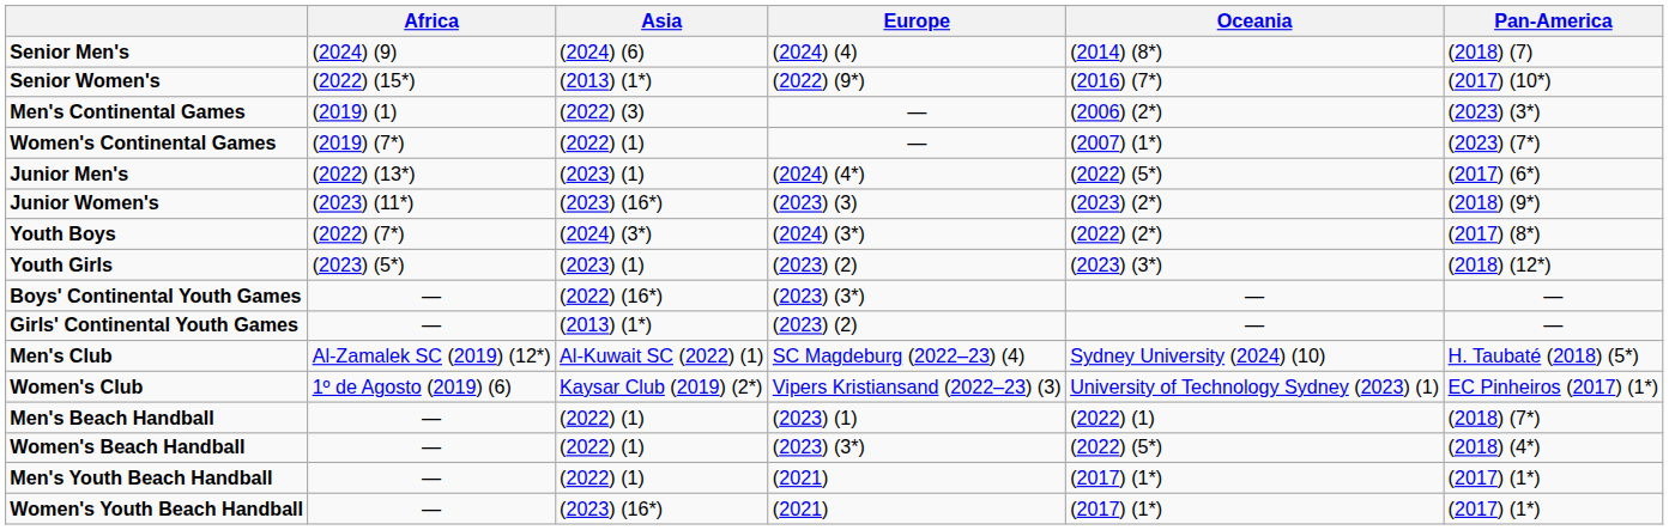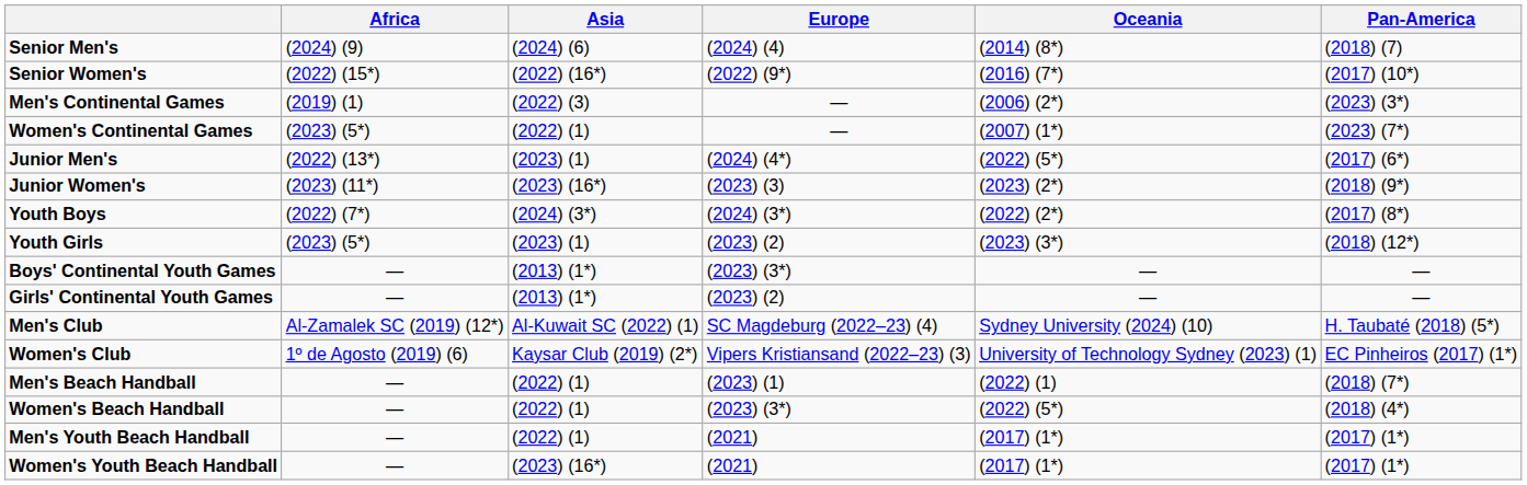 <table class=wikitable style= font-size:90%>
 <tr>
 <th></th>
 <th><a href='#'>Africa</a></th>
 <th><a href='#'>Asia</a></th>
 <th><a href='#'>Europe</a></th>
 <th><a href='#'>Oceania</a></th>
 <th><a href='#'>Pan-America</a></th>
 </tr>
 <tr>
 <td><strong>Senior Men's</strong></td>
 <td> (<a href='#'>2024</a>) (9)</td>
 <td> (<a href='#'>2024</a>) (6)</td>
 <td> (<a href='#'>2024</a>) (4)</td>
 <td> (<a href='#'>2014</a>) (8*)</td>
 <td> (<a href='#'>2018</a>) (7)</td>
 </tr>
 <tr>
 <td><strong>Senior Women's</strong></td>
 <td> (<a href='#'>2022</a>) (15*)</td>
-<td> (<a href='#'>2013</a>) (1*)</td>
+<td> (<a href='#'>2022</a>) (16*)</td>
 <td> (<a href='#'>2022</a>) (9*)</td>
 <td> (<a href='#'>2016</a>) (7*)</td>
 <td> (<a href='#'>2017</a>) (10*)</td>
 </tr>
 <tr>
 <td><strong>Men's Continental Games</strong></td>
 <td> (<a href='#'>2019</a>) (1)</td>
 <td> (<a href='#'>2022</a>) (3)</td>
 <td align=center>—</td>
 <td> (<a href='#'>2006</a>) (2*)</td>
 <td> (<a href='#'>2023</a>) (3*)</td>
 </tr>
 <tr>
 <td><strong>Women's Continental Games</strong></td>
-<td> (<a href='#'>2019</a>) (7*)</td>
+<td> (<a href='#'>2023</a>) (5*)</td>
 <td> (<a href='#'>2022</a>) (1)</td>
 <td align=center>—</td>
 <td> (<a href='#'>2007</a>) (1*)</td>
 <td> (<a href='#'>2023</a>) (7*)</td>
 </tr>
 <tr>
 <td><strong>Junior Men's</strong></td>
 <td> (<a href='#'>2022</a>) (13*)</td>
 <td> (<a href='#'>2023</a>) (1)</td>
 <td> (<a href='#'>2024</a>) (4*)</td>
 <td> (<a href='#'>2022</a>) (5*)</td>
 <td> (<a href='#'>2017</a>) (6*)</td>
 </tr>
 <tr>
 <td><strong>Junior Women's</strong></td>
 <td> (<a href='#'>2023</a>) (11*)</td>
 <td> (<a href='#'>2023</a>) (16*)</td>
 <td> (<a href='#'>2023</a>) (3)</td>
 <td> (<a href='#'>2023</a>) (2*)</td>
 <td> (<a href='#'>2018</a>) (9*)</td>
 </tr>
 <tr>
 <td><strong>Youth Boys</strong></td>
 <td> (<a href='#'>2022</a>) (7*)</td>
 <td> (<a href='#'>2024</a>) (3*)</td>
 <td> (<a href='#'>2024</a>) (3*)</td>
 <td> (<a href='#'>2022</a>) (2*)</td>
 <td> (<a href='#'>2017</a>) (8*)</td>
 </tr>
 <tr>
 <td><strong>Youth Girls</strong></td>
 <td> (<a href='#'>2023</a>) (5*)</td>
 <td> (<a href='#'>2023</a>) (1)</td>
 <td> (<a href='#'>2023</a>) (2)</td>
 <td> (<a href='#'>2023</a>) (3*)</td>
 <td> (<a href='#'>2018</a>) (12*)</td>
 </tr>
 <tr>
 <td><strong>Boys' Continental Youth Games</strong></td>
 <td align=center>—</td>
-<td> (<a href='#'>2022</a>) (16*)</td>
+<td> (<a href='#'>2013</a>) (1*)</td>
 <td> (<a href='#'>2023</a>) (3*)</td>
 <td align=center>—</td>
 <td align=center>—</td>
 </tr>
 <tr>
 <td><strong>Girls' Continental Youth Games</strong></td>
 <td align=center>—</td>
 <td> (<a href='#'>2013</a>) (1*)</td>
 <td> (<a href='#'>2023</a>) (2)</td>
 <td align=center>—</td>
 <td align=center>—</td>
 </tr>
 <tr>
 <td><strong>Men's Club</strong></td>
 <td> <a href='#'>Al-Zamalek SC</a> (<a href='#'>2019</a>) (12*)</td>
 <td> <a href='#'> Al-Kuwait SC</a> (<a href='#'>2022</a>) (1)</td>
 <td> <a href='#'>SC Magdeburg</a> (<a href='#'>2022–23</a>) (4)</td>
 <td> <a href='#'>Sydney University</a> (<a href='#'>2024</a>) (10)</td>
 <td> <a href='#'>H. Taubaté</a> (<a href='#'>2018</a>) (5*)</td>
 </tr>
 <tr>
 <td><strong>Women's Club</strong></td>
 <td> <a href='#'>1º de Agosto</a> (<a href='#'>2019</a>) (6)</td>
 <td> <a href='#'>Kaysar Club</a> (<a href='#'>2019</a>) (2*)</td>
 <td> <a href='#'>Vipers Kristiansand</a> (<a href='#'>2022–23</a>) (3)</td>
 <td> <a href='#'>University of Technology Sydney</a> (<a href='#'>2023</a>) (1)</td>
 <td> <a href='#'>EC Pinheiros</a> (<a href='#'>2017</a>) (1*)</td>
 </tr>
 <tr>
 <td><strong>Men's Beach Handball</strong></td>
 <td align=center>—</td>
 <td> (<a href='#'>2022</a>) (1)</td>
 <td> (<a href='#'>2023</a>) (1)</td>
 <td> (<a href='#'>2022</a>) (1)</td>
 <td> (<a href='#'>2018</a>) (7*)</td>
 </tr>
 <tr>
 <td><strong>Women's Beach Handball</strong></td>
 <td align=center>—</td>
 <td> (<a href='#'>2022</a>) (1)</td>
 <td> (<a href='#'>2023</a>) (3*)</td>
 <td> (<a href='#'>2022</a>) (5*)</td>
 <td> (<a href='#'>2018</a>) (4*)</td>
 </tr>
 <tr>
 <td><strong>Men's Youth Beach Handball</strong></td>
 <td align=center>—</td>
 <td> (<a href='#'>2022</a>) (1)</td>
 <td> (<a href='#'>2021</a>)</td>
 <td> (<a href='#'>2017</a>) (1*)</td>
 <td> (<a href='#'>2017</a>) (1*)</td>
 </tr>
 <tr>
 <td><strong>Women's Youth Beach Handball</strong></td>
 <td align=center>—</td>
 <td> (<a href='#'>2023</a>) (16*)</td>
 <td> (<a href='#'>2021</a>)</td>
 <td> (<a href='#'>2017</a>) (1*)</td>
 <td> (<a href='#'>2017</a>) (1*)</td>
 </tr>
 </table>
